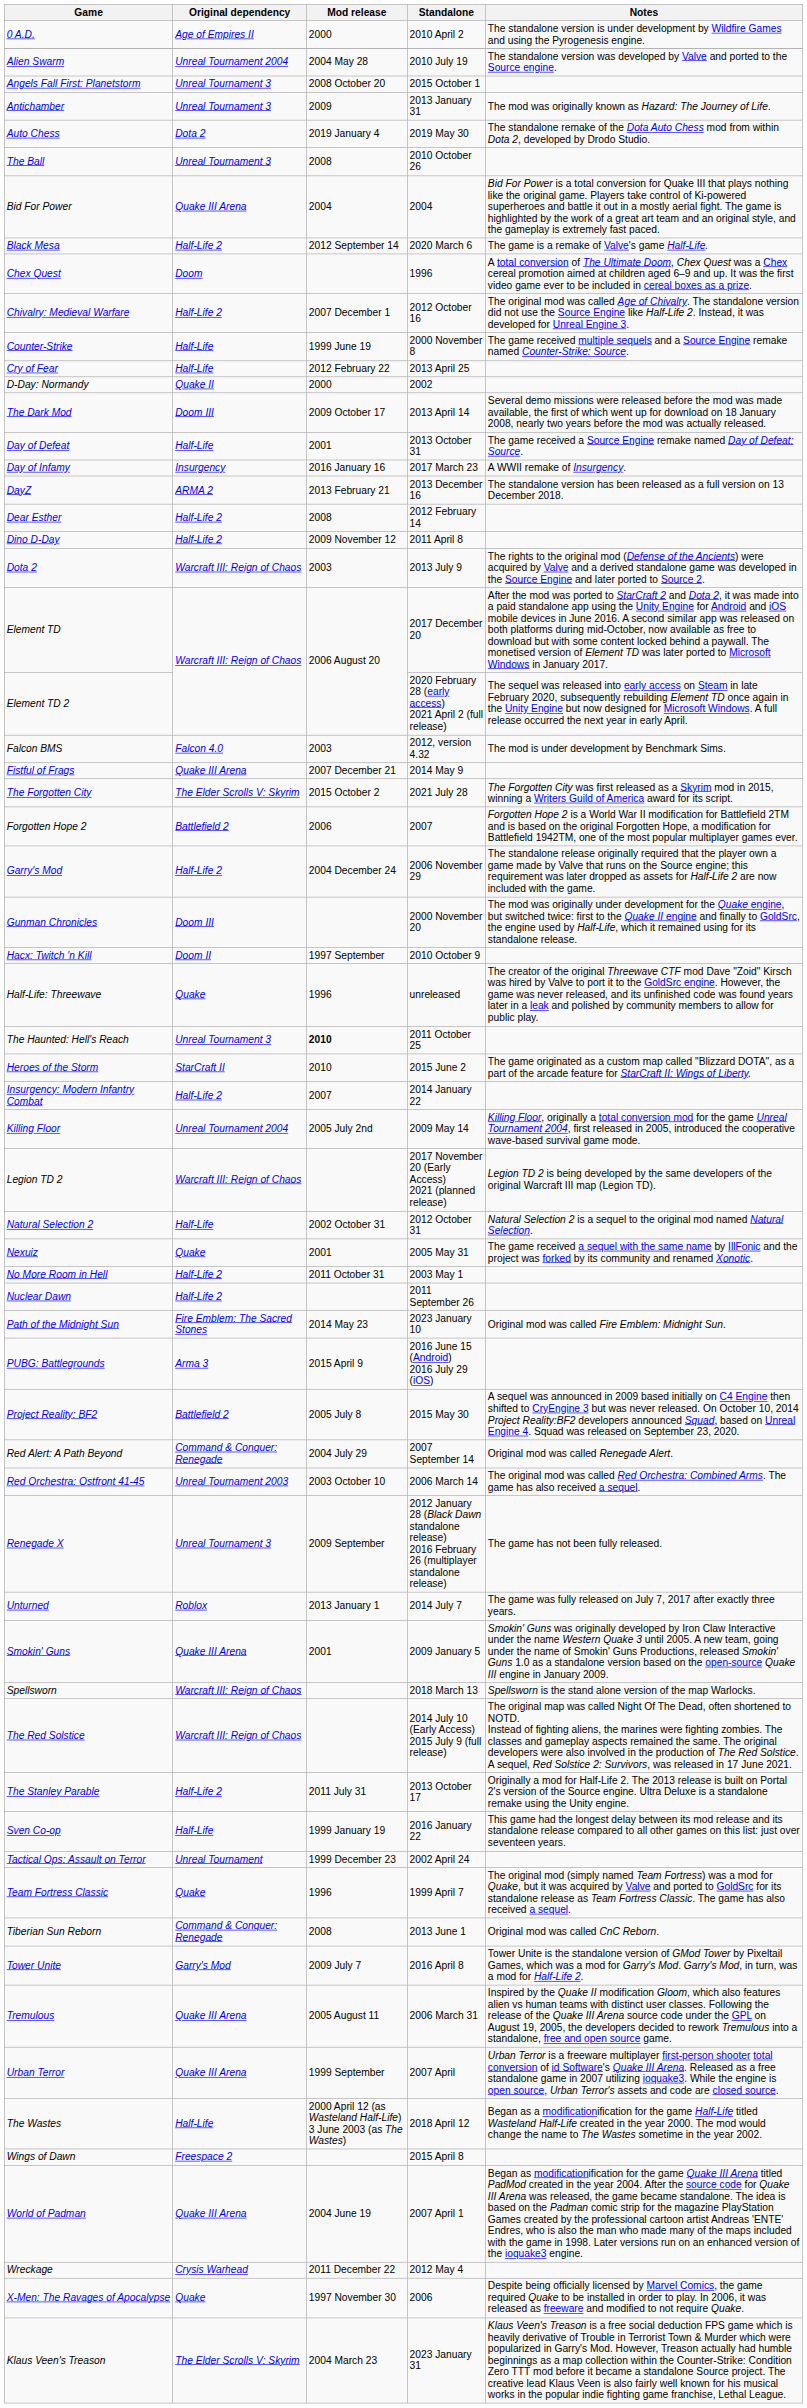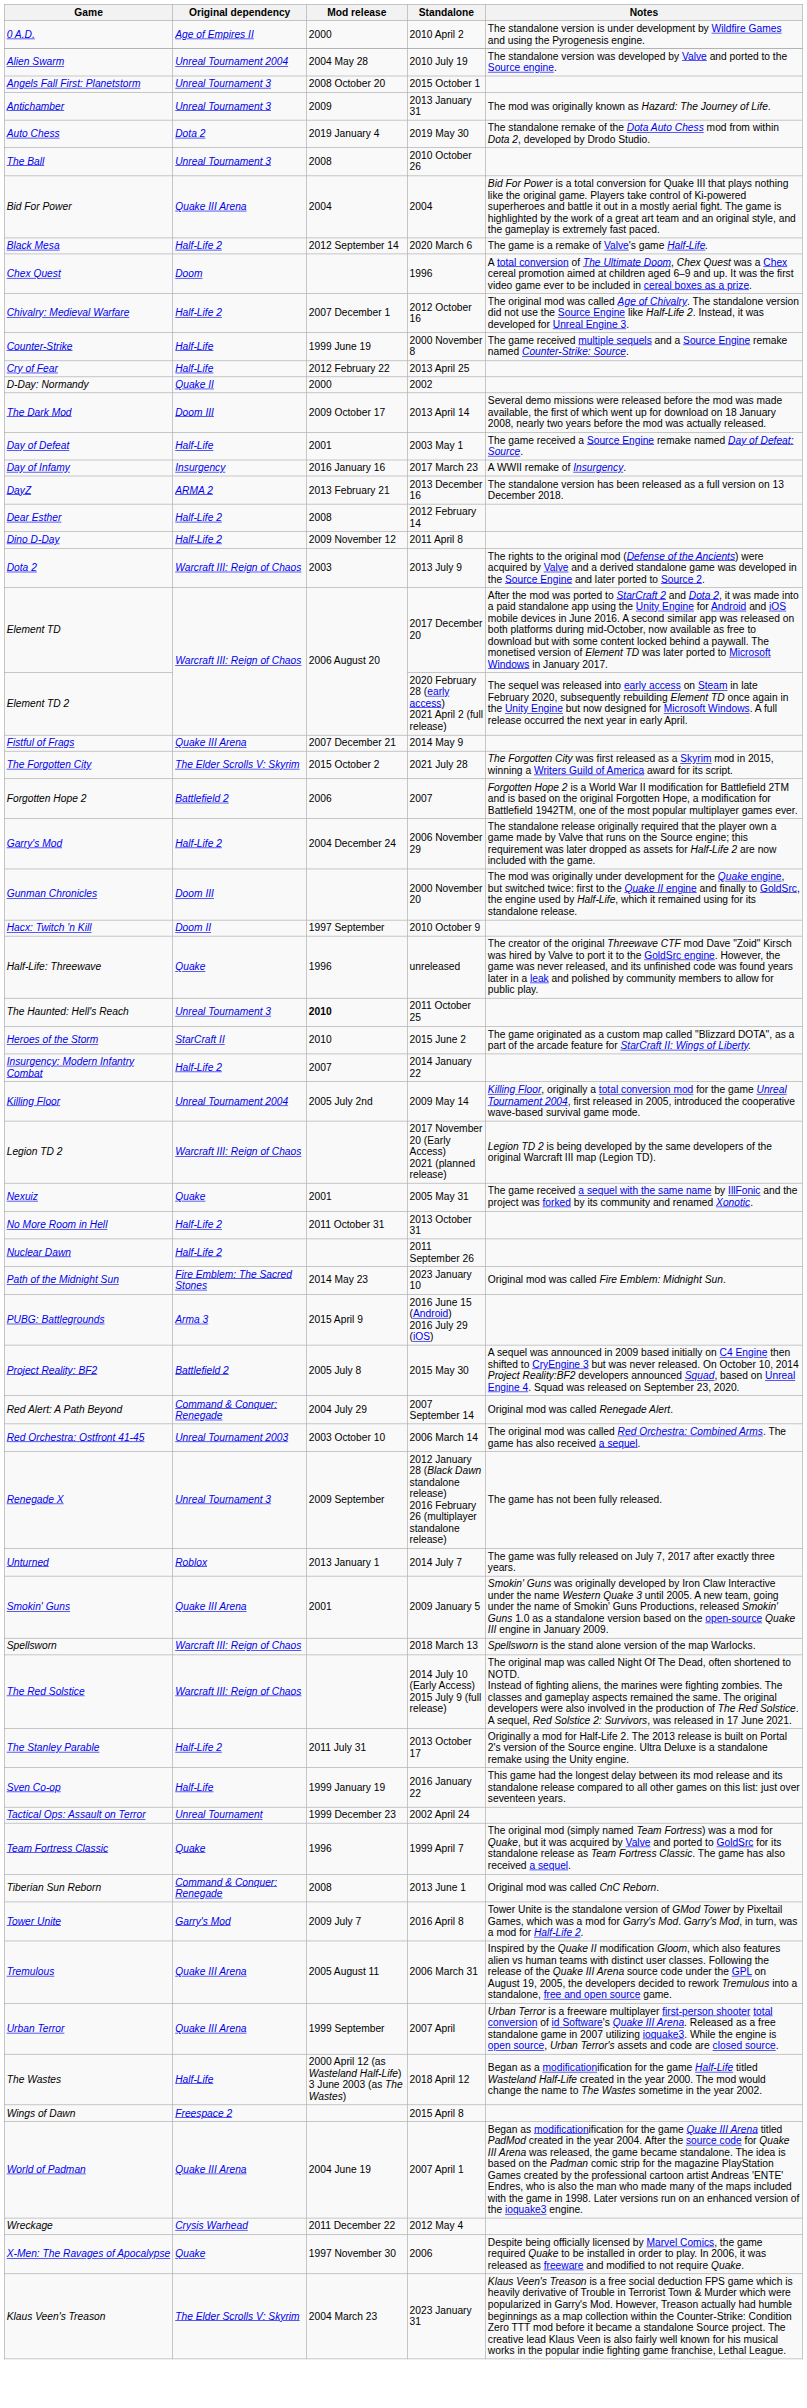 <table class="wikitable sortable">
 <tr>
 <th data-sort-type="text">Game</th>
 <th data-sort-type="text">Original dependency</th>
 <th data-sort-type="text">Mod release</th>
 <th data-sort-type="text">Standalone</th>
 <th class="unsortable">Notes</th>
 </tr>
 <tr>
 <td><em><a href='#'>0 A.D.</a></em></td>
 <td><em><a href='#'>Age of Empires II</a></em></td>
 <td>2000</td>
 <td>2010 April 2</td>
 <td>The standalone version is under development by <a href='#'>Wildfire Games</a> and using the Pyrogenesis engine.</td>
 </tr>
 <tr>
 </tr>
 <tr>
 <td><em><a href='#'>Alien Swarm</a></em></td>
 <td><em><a href='#'>Unreal Tournament 2004</a></em></td>
 <td>2004 May 28</td>
 <td>2010 July 19</td>
 <td>The standalone version was developed by <a href='#'>Valve</a> and ported to the <a href='#'>Source engine</a>.</td>
 </tr>
 <tr>
 <td><em><a href='#'>Angels Fall First: Planetstorm</a></em></td>
 <td><em><a href='#'>Unreal Tournament 3</a></em></td>
 <td>2008 October 20</td>
 <td>2015 October 1</td>
 <td></td>
 </tr>
 <tr>
 <td><em><a href='#'>Antichamber</a></em></td>
 <td><em><a href='#'>Unreal Tournament 3</a></em></td>
 <td>2009</td>
 <td>2013 January 31</td>
 <td>The mod was originally known as <em>Hazard: The Journey of Life</em>.</td>
 </tr>
 <tr>
 <td><em><a href='#'>Auto Chess</a></em></td>
 <td><em><a href='#'>Dota 2</a></em></td>
 <td>2019 January 4</td>
 <td>2019 May 30</td>
 <td>The standalone remake of the <em><a href='#'>Dota Auto Chess</a></em> mod from within <em>Dota 2</em>, developed by Drodo Studio.</td>
 </tr>
 <tr>
 <td><em><a href='#'>The Ball</a></em></td>
 <td><em><a href='#'>Unreal Tournament 3</a></em></td>
 <td>2008</td>
 <td>2010 October 26</td>
 <td></td>
 </tr>
 <tr>
 <td><em>Bid For Power</em></td>
 <td><em><a href='#'>Quake III Arena </a></em></td>
 <td>2004</td>
 <td>2004</td>
 <td><em>Bid For Power</em> is a total conversion for Quake III that plays nothing like the original game. Players take control of Ki-powered superheroes and battle it out in a mostly aerial fight. The game is highlighted by the work of a great art team and an original style, and the gameplay is extremely fast paced.</td>
 </tr>
 <tr>
 <td><em><a href='#'>Black Mesa</a></em></td>
 <td><em><a href='#'>Half-Life 2</a></em></td>
 <td>2012 September 14</td>
 <td>2020 March 6</td>
 <td>The game is a remake of <a href='#'>Valve</a>'s game <em><a href='#'>Half-Life</a>.</em></td>
 </tr>
 <tr>
 <td><em><a href='#'>Chex Quest</a></em></td>
 <td><em><a href='#'>Doom</a></em></td>
 <td></td>
 <td>1996</td>
 <td>A <a href='#'>total conversion</a> of  <em><a href='#'>The Ultimate Doom</a></em>, <em>Chex Quest</em> was a <a href='#'>Chex</a> cereal promotion aimed at children aged 6–9 and up. It was the first video game ever to be included in <a href='#'>cereal boxes as a prize</a>.</td>
 </tr>
 <tr>
 <td><em><a href='#'>Chivalry: Medieval Warfare</a></em></td>
 <td><em><a href='#'>Half-Life 2</a></em></td>
 <td>2007 December 1</td>
 <td>2012 October 16</td>
 <td>The original mod was called <em><a href='#'>Age of Chivalry</a></em>. The standalone version did not use the <a href='#'>Source Engine</a> like <em>Half-Life 2</em>. Instead, it was developed for <a href='#'>Unreal Engine 3</a>.</td>
 </tr>
 <tr>
 <td><em><a href='#'>Counter-Strike</a></em></td>
 <td><em><a href='#'>Half-Life</a></em></td>
 <td>1999 June 19</td>
 <td>2000 November 8</td>
 <td>The game received <a href='#'>multiple sequels</a> and a <a href='#'>Source Engine</a> remake named <em><a href='#'>Counter-Strike: Source</a></em>.</td>
 </tr>
 <tr>
 <td><em><a href='#'>Cry of Fear</a></em></td>
 <td><em><a href='#'>Half-Life</a></em></td>
 <td>2012 February 22</td>
 <td>2013 April 25</td>
 <td></td>
 </tr>
 <tr>
 <td><em>D-Day: Normandy</em></td>
 <td><em><a href='#'>Quake II</a></em></td>
 <td>2000</td>
 <td>2002</td>
 <td></td>
 </tr>
 <tr>
 <td><em><a href='#'>The Dark Mod</a></em></td>
 <td><em><a href='#'>Doom III</a></em></td>
 <td>2009 October 17</td>
 <td>2013 April 14</td>
 <td>Several demo missions were released before the mod was made available, the first of which went up for download on 18 January 2008, nearly two years before the mod was actually released.</td>
 </tr>
 <tr>
 <td><em><a href='#'>Day of Defeat</a></em></td>
 <td><em><a href='#'>Half-Life</a></em></td>
 <td>2001</td>
-<td>2013 October 31</td>
+<td>2003 May 1</td>
 <td>The game received a <a href='#'>Source Engine</a> remake named <em><a href='#'>Day of Defeat: Source</a></em>.</td>
 </tr>
 <tr>
 <td><em><a href='#'>Day of Infamy</a></em></td>
 <td><em><a href='#'>Insurgency</a></em></td>
 <td>2016 January 16</td>
 <td>2017 March 23</td>
 <td>A WWII remake of <em><a href='#'>Insurgency</a></em>.</td>
 </tr>
 <tr>
 <td><em><a href='#'>DayZ</a></em></td>
 <td><em><a href='#'>ARMA 2</a></em></td>
 <td>2013 February 21</td>
 <td>2013 December 16</td>
 <td>The standalone version has been released as a full version on 13 December 2018.</td>
 </tr>
 <tr>
 <td><em><a href='#'>Dear Esther</a></em></td>
 <td><em><a href='#'>Half-Life 2</a></em></td>
 <td>2008</td>
 <td>2012 February 14</td>
 <td></td>
 </tr>
 <tr>
 <td><em><a href='#'>Dino D-Day</a></em></td>
 <td><em><a href='#'>Half-Life 2</a></em></td>
 <td>2009 November 12</td>
 <td>2011 April 8</td>
 <td></td>
 </tr>
 <tr>
 <td><em><a href='#'>Dota 2</a></em></td>
 <td style="white-space: nowrap;"><em><a href='#'>Warcraft III: Reign of Chaos</a></em></td>
 <td>2003</td>
 <td>2013 July 9</td>
 <td>The rights to the original mod (<em><a href='#'>Defense of the Ancients</a></em>) were acquired by <a href='#'>Valve</a> and a derived standalone game was developed in the <a href='#'>Source Engine</a> and later ported to <a href='#'>Source 2</a>.</td>
 </tr>
 <tr>
 <td><em>Element TD</em></td>
 <td rowspan="2"><em><a href='#'>Warcraft III: Reign of Chaos</a></em></td>
 <td rowspan="2">2006 August 20</td>
 <td>2017 December 20</td>
 <td>After the mod was ported to <em><a href='#'>StarCraft 2</a></em> and <em><a href='#'>Dota 2</a></em>, it was made into a paid standalone app using the <a href='#'>Unity Engine</a> for <a href='#'>Android</a> and <a href='#'>iOS</a> mobile devices in June 2016. A second similar app was released on both platforms during mid-October, now available as free to download but with some content locked behind a paywall. The monetised version of <em>Element TD</em> was later ported to <a href='#'>Microsoft Windows</a> in January 2017.</td>
 </tr>
 <tr>
 <td><em>Element TD 2</em></td>
 <td>2020 February 28 (<a href='#'>early access</a>)<br>2021 April 2 (full release)</td>
 <td>The sequel was released into <a href='#'>early access</a> on <a href='#'>Steam</a> in late February 2020, subsequently rebuilding <em>Element TD</em> once again in the <a href='#'>Unity Engine</a> but now designed for <a href='#'>Microsoft Windows</a>. A full release occurred the next year in early April.</td>
-</tr>
-<tr>
-<td><em>Falcon BMS</em></td>
-<td><em><a href='#'>Falcon 4.0</a></em></td>
-<td>2003</td>
-<td>2012, version 4.32</td>
-<td>The mod is under development by Benchmark Sims.</td>
 </tr>
 <tr>
 <td><em><a href='#'>Fistful of Frags</a></em></td>
 <td><em><a href='#'>Quake III Arena</a></em></td>
 <td>2007 December 21</td>
 <td>2014 May 9</td>
 <td></td>
 </tr>
 <tr>
 <td><em><a href='#'>The Forgotten City</a></em></td>
 <td><em><a href='#'>The Elder Scrolls V: Skyrim</a></em></td>
 <td>2015 October 2</td>
 <td>2021 July 28</td>
 <td><em>The Forgotten City</em> was first released as a <a href='#'>Skyrim</a> mod in 2015, winning a <a href='#'>Writers Guild of America</a> award for its script.</td>
 </tr>
 <tr>
 <td><em>Forgotten Hope 2</em></td>
 <td><em><a href='#'>Battlefield 2 </a></em></td>
 <td>2006</td>
 <td>2007</td>
 <td><em>Forgotten Hope 2</em> is a World War II modification for Battlefield 2TM and is based on the original Forgotten Hope, a modification for Battlefield 1942TM, one of the most popular multiplayer games ever.</td>
 </tr>
 <tr>
 <td><em><a href='#'>Garry's Mod</a></em></td>
 <td><em><a href='#'>Half-Life 2</a></em></td>
 <td style="white-space: nowrap;">2004 December 24</td>
 <td>2006 November 29</td>
 <td>The standalone release originally required that the player own a game made by Valve that runs on the Source engine; this requirement was later dropped as assets for <em>Half-Life 2</em> are now included with the game.</td>
 </tr>
 <tr>
 <td><em><a href='#'>Gunman Chronicles</a></em></td>
 <td><em><a href='#'>Doom III</a></em></td>
 <td></td>
 <td>2000 November 20</td>
 <td>The mod was originally under development for the <a href='#'><em>Quake</em> engine</a>, but switched twice: first to the <a href='#'><em>Quake II</em> engine</a> and finally to <a href='#'>GoldSrc</a>, the engine used by <em>Half-Life</em>, which it remained using for its standalone release.</td>
 </tr>
 <tr>
 <td><em><a href='#'>Hacx: Twitch 'n Kill</a></em></td>
 <td><em><a href='#'>Doom II</a></em></td>
 <td>1997 September</td>
 <td>2010 October 9</td>
 <td></td>
 </tr>
 <tr>
 <td><em>Half-Life: Threewave</em></td>
 <td><em><a href='#'>Quake</a></em></td>
 <td>1996</td>
 <td>unreleased</td>
 <td>The creator of the original <em>Threewave CTF</em> mod Dave "Zoid" Kirsch was hired by Valve to port it to the <a href='#'>GoldSrc engine</a>. However, the game was never released, and its unfinished code was found years later in a <a href='#'>leak</a> and polished by community members to allow for public play.</td>
 </tr>
 <tr>
 <td><em>The Haunted: Hell's Reach</em></td>
 <td><em><a href='#'>Unreal Tournament 3</a></em></td>
 <td><strong>2010</strong></td>
 <td>2011 October 25</td>
 <td></td>
 </tr>
 <tr>
 <td><em><a href='#'>Heroes of the Storm</a></em></td>
 <td><em><a href='#'>StarCraft II</a></em></td>
 <td>2010</td>
 <td>2015 June 2</td>
 <td>The game originated as a custom map called "Blizzard DOTA", as a part of the arcade feature for <em><a href='#'>StarCraft II: Wings of Liberty</a>.</em></td>
 </tr>
 <tr>
 <td><em><a href='#'>Insurgency: Modern Infantry Combat</a></em></td>
 <td><em><a href='#'>Half-Life 2</a></em></td>
 <td>2007</td>
 <td>2014 January 22</td>
 </tr>
 <tr>
 <td><em><a href='#'>Killing Floor</a></em></td>
 <td><em><a href='#'>Unreal Tournament 2004</a></em></td>
 <td>2005 July 2nd</td>
 <td>2009 May 14</td>
 <td><em><a href='#'>Killing Floor</a></em>, originally a <a href='#'>total conversion mod</a> for the game <em><a href='#'>Unreal Tournament 2004</a></em>, first released in 2005, introduced the cooperative wave-based survival game mode.</td>
 </tr>
 <tr>
 <td><em>Legion TD 2</em></td>
 <td><em><a href='#'>Warcraft III: Reign of Chaos</a></em></td>
 <td></td>
 <td>2017 November 20 (Early Access)<br>2021 (planned release)</td>
 <td><em>Legion TD 2</em> is being developed by the same developers of the original Warcraft III map (Legion TD).</td>
 </tr>
 <tr>
-<td><em><a href='#'>Natural Selection 2</a></em></td>
-<td><em><a href='#'>Half-Life</a></em></td>
-<td>2002 October 31</td>
-<td>2012 October 31</td>
-<td><em>Natural Selection 2</em> is a sequel to the original mod named <em><a href='#'>Natural Selection</a></em>.</td>
-</tr>
-<tr>
 <td><em><a href='#'>Nexuiz</a></em></td>
 <td><em><a href='#'>Quake</a></em></td>
 <td>2001</td>
 <td>2005 May 31</td>
 <td>The game received <a href='#'>a sequel with the same name</a> by <a href='#'>IllFonic</a> and the project was <a href='#'>forked</a> by its community and renamed <em><a href='#'>Xonotic</a></em>.</td>
 </tr>
 <tr>
 <td><em><a href='#'>No More Room in Hell</a></em></td>
 <td><em><a href='#'>Half-Life 2</a></em></td>
 <td>2011 October 31</td>
-<td>2003 May 1</td>
+<td>2013 October 31</td>
 <td></td>
 </tr>
 <tr>
 <td><em><a href='#'>Nuclear Dawn</a></em></td>
 <td><em><a href='#'>Half-Life 2</a></em></td>
 <td></td>
 <td>2011 September 26</td>
 <td></td>
 </tr>
 <tr>
 <td><em><a href='#'>Path of the Midnight Sun</a></em></td>
 <td><em><a href='#'>Fire Emblem: The Sacred Stones</a></em></td>
 <td>2014 May 23</td>
 <td>2023 January 10</td>
 <td>Original mod was called <em>Fire Emblem: Midnight Sun</em>.</td>
 </tr>
 <tr>
 <td><em><a href='#'>PUBG: Battlegrounds</a></em></td>
 <td><em><a href='#'>Arma 3</a></em></td>
 <td>2015 April 9</td>
 <td>2016 June 15<br>(<a href='#'>Android</a>)<br>2016 July 29 (<a href='#'>iOS</a>)</td>
 <td></td>
 </tr>
 <tr>
 <td><em><a href='#'>Project Reality: BF2</a></em></td>
 <td><em><a href='#'>Battlefield 2</a></em></td>
 <td>2005 July 8</td>
 <td>2015 May 30</td>
 <td>A sequel was announced in 2009 based initially on <a href='#'>C4 Engine</a> then shifted to <a href='#'>CryEngine 3</a> but was never released. On October 10, 2014 <em>Project Reality:BF2</em> developers announced <a href='#'><em>Squad</em></a>, based on <a href='#'>Unreal Engine 4</a>. Squad was released on September 23, 2020.</td>
 </tr>
 <tr>
 <td><em>Red Alert: A Path Beyond</em></td>
 <td><em><a href='#'>Command & Conquer: Renegade</a></em></td>
 <td>2004 July 29</td>
 <td>2007 September 14</td>
 <td>Original mod was called <em>Renegade Alert</em>.</td>
 </tr>
 <tr>
 <td><em><a href='#'>Red Orchestra: Ostfront 41-45</a></em></td>
 <td><em><a href='#'>Unreal Tournament 2003</a></em></td>
 <td>2003 October 10</td>
 <td>2006 March 14</td>
 <td>The original mod was called <em><a href='#'>Red Orchestra: Combined Arms</a></em>. The game has also received <a href='#'>a sequel</a>.</td>
 </tr>
 <tr>
 <td><em><a href='#'>Renegade X</a></em></td>
 <td><em><a href='#'>Unreal Tournament 3</a></em></td>
 <td>2009 September</td>
 <td>2012 January 28 (<em>Black Dawn</em> standalone release)<br> 2016 February 26 (multiplayer standalone release)</td>
 <td>The game has not been fully released.</td>
 </tr>
 <tr>
 <td><em><a href='#'>Unturned</a></em></td>
 <td><em><a href='#'>Roblox</a></em></td>
 <td>2013 January 1</td>
 <td>2014 July 7</td>
 <td>The game was fully released on July 7, 2017 after exactly three years.</td>
 </tr>
 <tr>
 <td><em><a href='#'>Smokin' Guns</a></em></td>
 <td><em><a href='#'>Quake III Arena</a></em></td>
 <td>2001</td>
 <td>2009 January  5</td>
 <td><em>Smokin' Guns</em> was originally developed by Iron Claw Interactive under the name <em>Western Quake 3</em> until 2005. A new team, going under the name of Smokin' Guns Productions, released <em>Smokin' Guns</em> 1.0 as a standalone version based on the <a href='#'>open-source</a> <em>Quake III</em> engine in January 2009.</td>
 </tr>
 <tr>
 <td><em>Spellsworn</em></td>
 <td><em><a href='#'>Warcraft III: Reign of Chaos</a></em></td>
 <td></td>
 <td>2018 March 13</td>
 <td><em>Spellsworn</em> is the stand alone version of the map Warlocks.</td>
 </tr>
 <tr>
 <td><em><a href='#'>The Red Solstice</a></em></td>
 <td><em><a href='#'>Warcraft III: Reign of Chaos</a></em></td>
 <td></td>
 <td>2014 July 10 (Early Access)<br>2015 July 9 (full release)</td>
 <td>The original map was called Night Of The Dead, often shortened to NOTD.<br>Instead of fighting aliens, the marines were fighting zombies. The classes and gameplay aspects remained the same. The original developers were also involved in the production of <em>The Red Solstice</em>.<br>A sequel, <em>Red Solstice 2: Survivors</em>, was released in 17 June 2021.</td>
 </tr>
 <tr>
 <td><em><a href='#'>The Stanley Parable</a></em></td>
 <td><em><a href='#'>Half-Life 2</a></em></td>
 <td>2011 July 31</td>
 <td>2013 October 17</td>
 <td>Originally a mod for Half-Life 2. The 2013 release is built on Portal 2's version of the Source engine. Ultra Deluxe is a standalone remake using the Unity engine.</td>
 </tr>
 <tr>
 <td><em><a href='#'>Sven Co-op</a></em></td>
 <td><em><a href='#'>Half-Life</a></em></td>
 <td>1999 January 19</td>
 <td>2016 January 22</td>
 <td>This game had the longest delay between its mod release and its standalone release compared to all other games on this list: just over seventeen years.</td>
 </tr>
 <tr>
 <td><em><a href='#'>Tactical Ops: Assault on Terror</a></em></td>
 <td><em><a href='#'>Unreal Tournament</a></em></td>
 <td>1999 December 23</td>
 <td>2002 April 24</td>
 <td></td>
 </tr>
 <tr>
 <td><em><a href='#'>Team Fortress Classic</a></em></td>
 <td><em><a href='#'>Quake</a></em></td>
 <td>1996</td>
 <td>1999 April 7</td>
 <td>The original mod (simply named <em>Team Fortress</em>) was a mod for <em>Quake</em>, but it was acquired by <a href='#'>Valve</a> and ported to <a href='#'>GoldSrc</a> for its standalone release as <em>Team Fortress Classic</em>. The game has also received <a href='#'>a sequel</a>.</td>
 </tr>
 <tr>
 <td><em>Tiberian Sun Reborn</em></td>
 <td><em><a href='#'>Command & Conquer: Renegade</a></em></td>
 <td>2008</td>
 <td>2013 June 1</td>
 <td>Original mod was called <em>CnC Reborn</em>.</td>
 </tr>
 <tr>
 <td style="white-space: nowrap;"><em><a href='#'>Tower Unite</a></em></td>
 <td><em><a href='#'>Garry's Mod</a></em></td>
 <td>2009 July 7</td>
 <td>2016 April 8</td>
 <td>Tower Unite is the standalone version of <em>GMod Tower</em> by Pixeltail Games, which was a mod for <em>Garry's Mod</em>. <em>Garry's Mod</em>, in turn, was a mod for <em><a href='#'>Half-Life 2</a></em>.</td>
 </tr>
 <tr>
 <td><em><a href='#'>Tremulous</a></em></td>
 <td><em><a href='#'>Quake III Arena</a></em></td>
 <td>2005 August 11</td>
 <td>2006 March 31</td>
 <td>Inspired by the <em>Quake II</em> modification <em>Gloom</em>, which also features alien vs human teams with distinct user classes. Following the release of the <em>Quake III Arena</em> source code under the <a href='#'>GPL</a> on August 19, 2005, the developers decided to rework <em>Tremulous</em> into a standalone, <a href='#'>free and open source</a> game.</td>
 </tr>
 <tr>
 <td><em><a href='#'>Urban Terror</a></em></td>
 <td><em><a href='#'>Quake III Arena</a></em></td>
 <td>1999 September</td>
 <td>2007 April</td>
 <td><em>Urban Terror</em> is a freeware multiplayer <a href='#'>first-person shooter</a> <a href='#'>total conversion</a> of <a href='#'>id Software</a>'s <em><a href='#'>Quake III Arena</a></em>. Released as a free standalone game in 2007 utilizing <a href='#'>ioquake3</a>. While the engine is <a href='#'>open source</a>, <em>Urban Terror's</em> assets and code are <a href='#'>closed source</a>.</td>
 </tr>
 <tr>
 <td><em>The Wastes</em></td>
 <td><em><a href='#'>Half-Life</a></em></td>
 <td>2000 April 12 (as <em>Wasteland Half-Life</em>)<br> 3 June 2003 (as <em>The Wastes</em>)</td>
 <td>2018 April 12</td>
 <td>Began as a <a href='#'>modification</a>ification for the game <em><a href='#'>Half-Life</a></em> titled <em>Wasteland Half-Life</em> created in the year 2000. The mod would change the name to <em>The Wastes</em> sometime in the year 2002.</td>
 </tr>
 <tr>
 <td><em>Wings of Dawn</em></td>
 <td><em><a href='#'>Freespace 2</a></em></td>
 <td></td>
 <td>2015 April 8</td>
 <td></td>
 </tr>
 <tr>
 <td><em><a href='#'>World of Padman</a></em></td>
 <td><em><a href='#'>Quake III Arena</a></em></td>
 <td>2004 June 19</td>
 <td>2007 April 1</td>
 <td>Began as <a href='#'>modification</a>ification for the game <em><a href='#'>Quake III Arena</a></em> titled <em>PadMod</em> created in the year 2004. After the <a href='#'>source code</a> for <em>Quake III Arena</em> was released, the game became standalone. The idea is based on the <em>Padman</em> comic strip for the magazine PlayStation Games created by the professional cartoon artist Andreas 'ENTE' Endres, who is also the man who made many of the maps included with the game in 1998. Later versions run on an enhanced version of the <a href='#'>ioquake3</a> engine.</td>
 </tr>
 <tr>
 <td><em>Wreckage</em></td>
 <td><em><a href='#'>Crysis Warhead</a></em></td>
 <td>2011 December 22</td>
 <td>2012 May 4</td>
 </tr>
 <tr>
 <td style="white-space: nowrap;"><em><a href='#'>X-Men: The Ravages of Apocalypse</a></em></td>
 <td><em><a href='#'>Quake</a></em></td>
 <td>1997 November 30</td>
 <td>2006</td>
 <td>Despite being officially licensed by <a href='#'>Marvel Comics</a>, the game required <em>Quake</em> to be installed in order to play. In 2006, it was released as <a href='#'>freeware</a> and modified to not require <em>Quake</em>.</td>
 </tr>
 <tr>
 <td><em>Klaus Veen's Treason</em></td>
 <td><em><a href='#'>The Elder Scrolls V: Skyrim</a></em></td>
 <td>2004 March 23</td>
 <td>2023 January 31</td>
 <td><em>Klaus Veen's Treason</em> is a free social deduction FPS game which is heavily derivative of Trouble in Terrorist Town & Murder which were popularized in Garry's Mod. However, Treason actually had humble beginnings as a map collection within the Counter-Strike: Condition Zero TTT mod before it became a standalone Source project. The creative lead Klaus Veen is also fairly well known for his musical works in the popular indie fighting game franchise, Lethal League.</td>
 </tr>
 </table>
